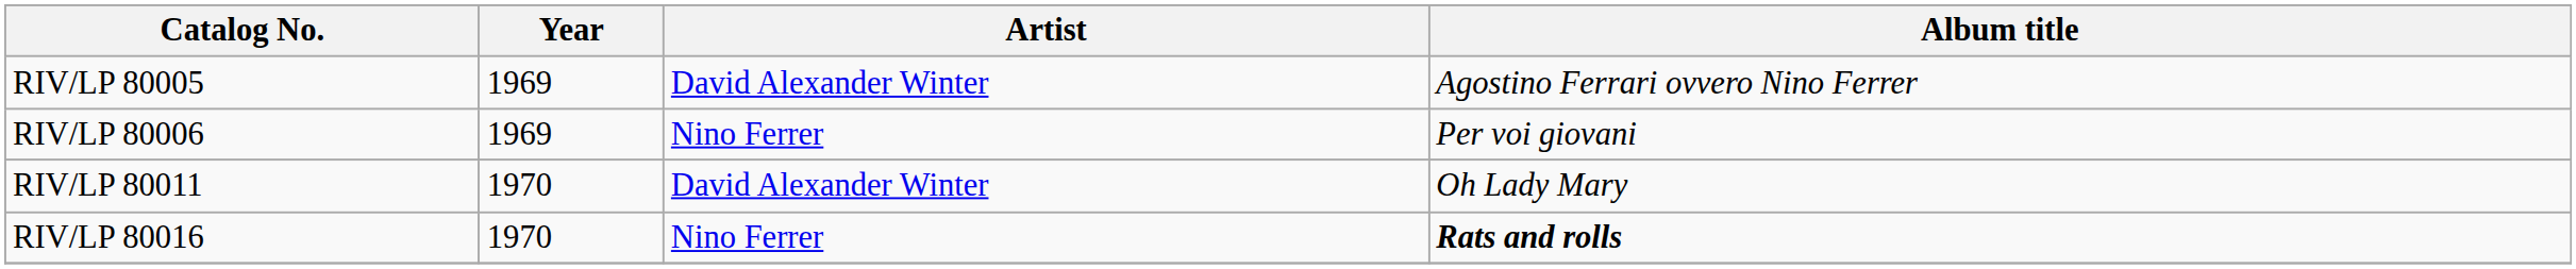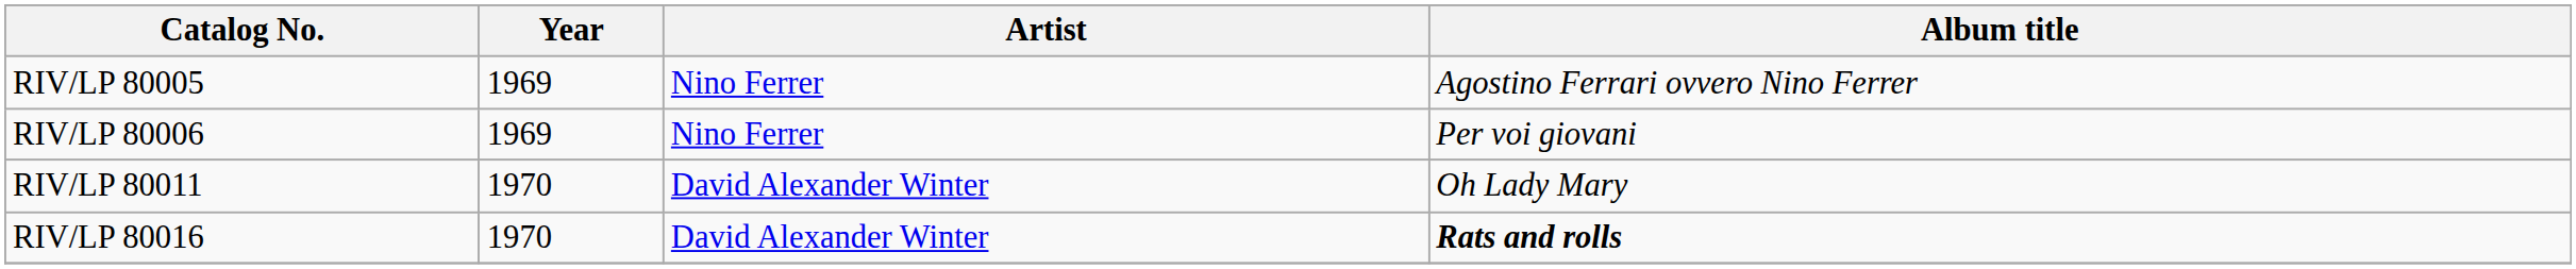 <table class="wikitable" style="width:100%;margin:auto;clear:both;">
 <tr>
 <th>Catalog No.</th>
 <th>Year</th>
 <th>Artist</th>
 <th>Album title</th>
 </tr>
 <tr>
 <td>RIV/LP 80005</td>
 <td>1969</td>
-<td><a href='#'>David Alexander Winter</a></td>
+<td><a href='#'>Nino Ferrer</a></td>
 <td><em>Agostino Ferrari ovvero Nino Ferrer</em></td>
 </tr>
 <tr>
 <td>RIV/LP 80006</td>
 <td>1969</td>
 <td><a href='#'>Nino Ferrer</a></td>
 <td><em>Per voi giovani</em></td>
 </tr>
 <tr>
 <td>RIV/LP 80011</td>
 <td>1970</td>
 <td><a href='#'>David Alexander Winter</a></td>
 <td><em>Oh Lady Mary</em></td>
 </tr>
 <tr>
 <td>RIV/LP 80016</td>
 <td>1970</td>
-<td><a href='#'>Nino Ferrer</a></td>
+<td><a href='#'>David Alexander Winter</a></td>
 <td><strong><em>Rats and rolls</em></strong></td>
 </tr>
 <tr>
 </tr>
 </table>
